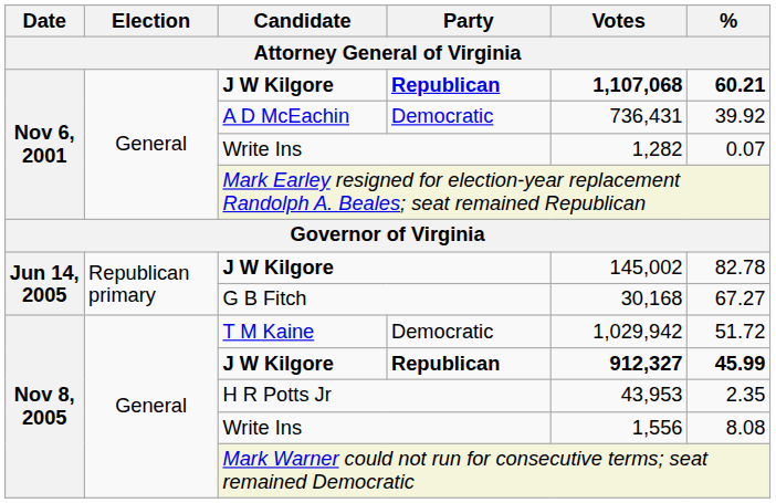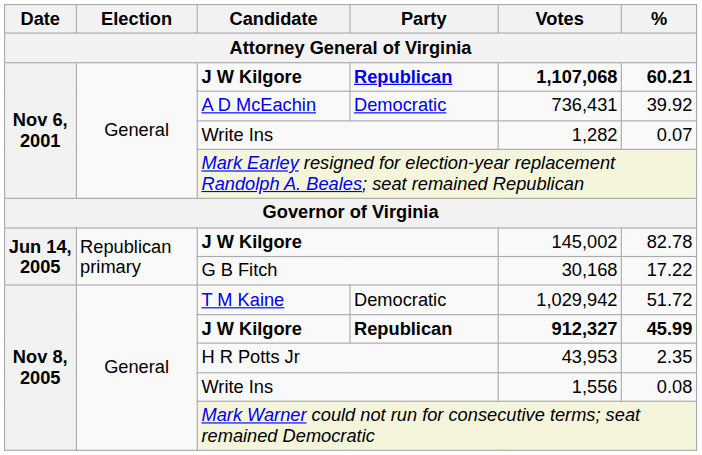 <table class="wikitable">
 <tr>
 <th>Date</th>
 <th>Election</th>
 <th>Candidate</th>
 <th>Party</th>
 <th>Votes</th>
 <th>%</th>
 </tr>
 <tr>
 <th colspan="6">Attorney General of Virginia</th>
 </tr>
 <tr>
 <th rowspan="4">Nov 6, 2001</th>
 <td rowspan="4" align="center">General</td>
 <td><strong>J W Kilgore</strong></td>
 <td><strong><a href='#'>Republican</a></strong></td>
 <td align="right"><strong>1,107,068</strong></td>
 <td align="right"><strong>60.21</strong></td>
 </tr>
 <tr>
 <td><a href='#'>A D McEachin</a></td>
 <td><a href='#'>Democratic</a></td>
 <td align="right">736,431</td>
 <td align="right">39.92</td>
 </tr>
 <tr>
 <td colspan="2">Write Ins</td>
 <td align="right">1,282</td>
 <td align="right">0.07</td>
 </tr>
 <tr>
 <td colspan="4" style="background:Beige"><em><a href='#'>Mark Earley</a> resigned for election-year replacement <a href='#'>Randolph A. Beales</a>; seat remained Republican</em></td>
 </tr>
 <tr>
 <th colspan="6">Governor of Virginia</th>
 </tr>
 <tr>
 <th rowspan="2">Jun 14, 2005</th>
 <td rowspan="2" >Republican primary</td>
 <td colspan="2"><strong>J W Kilgore</strong></td>
 <td align="right">145,002</td>
 <td align="right">82.78</td>
 </tr>
 <tr>
 <td colspan="2">G B Fitch</td>
 <td align="right">30,168</td>
-<td align="right">67.27</td>
+<td align="right">17.22</td>
 </tr>
 <tr>
 <th rowspan="5">Nov 8, 2005</th>
 <td rowspan="5" align="center">General</td>
 <td><a href='#'>T M Kaine</a></td>
 <td>Democratic</td>
 <td align="right">1,029,942</td>
 <td align="right">51.72</td>
 </tr>
 <tr>
 <td><strong>J W Kilgore</strong></td>
 <td><strong>Republican</strong></td>
 <td align="right"><strong>912,327</strong></td>
 <td align="right"><strong>45.99</strong></td>
 </tr>
 <tr>
 <td colspan="2">H R Potts Jr</td>
 <td align="right">43,953</td>
 <td align="right">2.35</td>
 </tr>
 <tr>
 <td colspan="2">Write Ins</td>
 <td align="right">1,556</td>
-<td align="right">8.08</td>
+<td align="right">0.08</td>
 </tr>
 <tr>
 <td colspan="4" style="background:Beige"><em><a href='#'>Mark Warner</a> could not run for consecutive terms; seat remained Democratic</em></td>
 </tr>
 </table>
